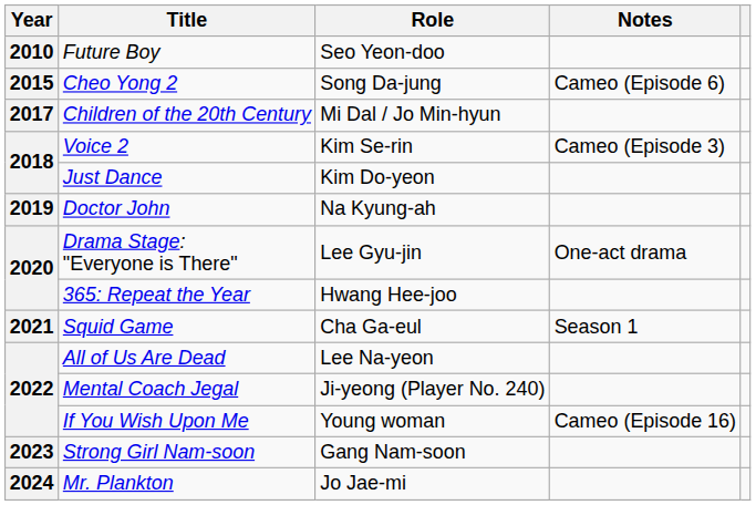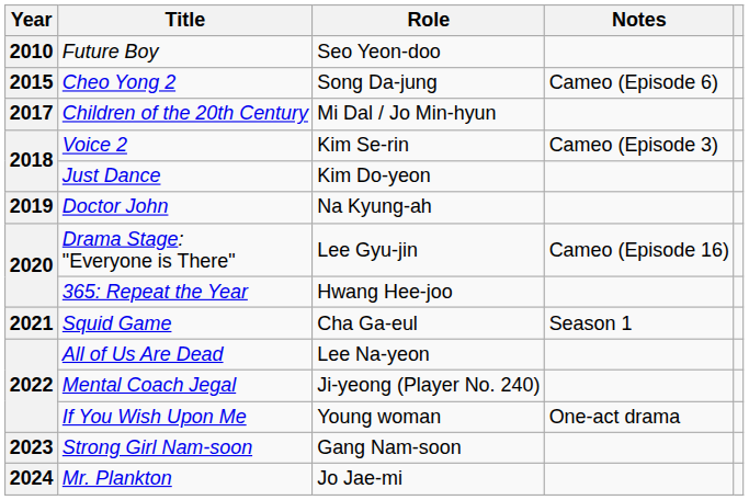 <table class="wikitable plainrowheaders sortable">
 <tr>
 <th scope="col">Year</th>
 <th scope="col">Title</th>
 <th scope="col">Role</th>
 <th scope="col" class="unsortable">Notes</th>
 <th scope="col" class="unsortable"></th>
 </tr>
 <tr>
 <th scope="row">2010</th>
 <td><em>Future Boy</em></td>
 <td>Seo Yeon-doo</td>
 <td></td>
 <td style="text-align:center"></td>
 </tr>
 <tr>
 <th scope="row">2015</th>
 <td><em><a href='#'>Cheo Yong 2</a></em></td>
 <td>Song Da-jung</td>
 <td>Cameo (Episode 6)</td>
 <td style="text-align:center"></td>
 </tr>
 <tr>
 <th scope="row">2017</th>
 <td><em><a href='#'>Children of the 20th Century</a></em></td>
 <td>Mi Dal / Jo Min-hyun</td>
 <td></td>
 <td style="text-align:center"></td>
 </tr>
 <tr>
 <th scope="row" rowspan="2">2018</th>
 <td><em><a href='#'>Voice 2</a></em></td>
 <td>Kim Se-rin</td>
 <td>Cameo (Episode 3)</td>
 <td style="text-align:center"></td>
 </tr>
 <tr>
 <td><em><a href='#'>Just Dance</a></em></td>
 <td>Kim Do-yeon</td>
 <td></td>
 <td style="text-align:center"></td>
 </tr>
 <tr>
 <th scope="row">2019</th>
 <td><em><a href='#'>Doctor John</a></em></td>
 <td>Na Kyung-ah</td>
 <td></td>
 <td style="text-align:center"></td>
 </tr>
 <tr>
 <th scope="row" rowspan="2">2020</th>
 <td><em><a href='#'>Drama Stage</a>:</em><br>"Everyone is There"</td>
 <td>Lee Gyu-jin</td>
-<td>One-act drama</td>
+<td>Cameo (Episode 16)</td>
 <td style="text-align:center"></td>
 </tr>
 <tr>
 <td><em><a href='#'>365: Repeat the Year</a></em></td>
 <td>Hwang Hee-joo</td>
 <td></td>
 <td style="text-align:center"></td>
 </tr>
 <tr>
 <th scope="row">2021</th>
 <td><em><a href='#'>Squid Game</a></em></td>
 <td>Cha Ga-eul</td>
 <td>Season 1</td>
 <td style="text-align:center"></td>
 </tr>
 <tr>
 <th scope="row" rowspan="3">2022</th>
 <td><em><a href='#'>All of Us Are Dead</a></em></td>
 <td>Lee Na-yeon</td>
 <td></td>
 <td style="text-align:center"></td>
 </tr>
 <tr>
 <td><em><a href='#'>Mental Coach Jegal</a></em></td>
 <td>Ji-yeong (Player No. 240)</td>
 <td></td>
 <td style="text-align:center"></td>
 </tr>
 <tr>
 <td><em><a href='#'>If You Wish Upon Me</a></em></td>
 <td>Young woman</td>
-<td>Cameo (Episode 16)</td>
+<td>One-act drama</td>
 <td style="text-align:center"></td>
 </tr>
 <tr>
 <th scope="row">2023</th>
 <td><em><a href='#'>Strong Girl Nam-soon</a></em></td>
 <td>Gang Nam-soon</td>
 <td></td>
 <td style="text-align:center"></td>
 </tr>
 <tr>
 <th scope="row">2024</th>
 <td><em><a href='#'>Mr. Plankton</a></em></td>
 <td>Jo Jae-mi</td>
 <td></td>
 <td style="text-align:center"></td>
 </tr>
 </table>
